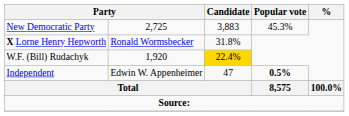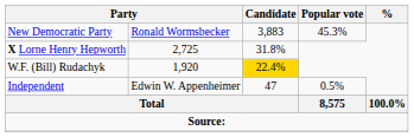 <table class="wikitable">
 <tr>
 <th colspan="2">Party</th>
 <th>Candidate</th>
 <th>Popular vote</th>
 <th>%</th>
 </tr>
 <tr>
 <td><a href='#'>New Democratic Party</a></td>
-<td align=center>2,725</td>
+<td> <a href='#'>Ronald Wormsbecker</a></td>
 <td align=center>3,883</td>
 <td align=center>45.3%</td>
 </tr>
 <tr>
 <td><strong>X</strong> <a href='#'>Lorne Henry Hepworth</a></td>
-<td> <a href='#'>Ronald Wormsbecker</a></td>
+<td align=center>2,725</td>
 <td align=center>31.8%</td>
 </tr>
 <tr>
 <td>W.F. (Bill) Rudachyk</td>
 <td align=center>1,920</td>
 <td align=center style="background: gold;">22.4%</td>
 </tr>
 <tr>
 <td><a href='#'>Independent</a></td>
 <td>Edwin W. Appenheimer</td>
 <td align=center>47</td>
-<td align=center><strong>0.5%</strong></td>
+<td align=center>0.5%</td>
 </tr>
 <tr>
 <th colspan=3>Total</th>
 <th>8,575</th>
 <th>100.0%</th>
 </tr>
 <tr>
 <td align="center" colspan=5><strong>Source:</strong> </td>
 </tr>
 <tr>
 </tr>
 </table>
